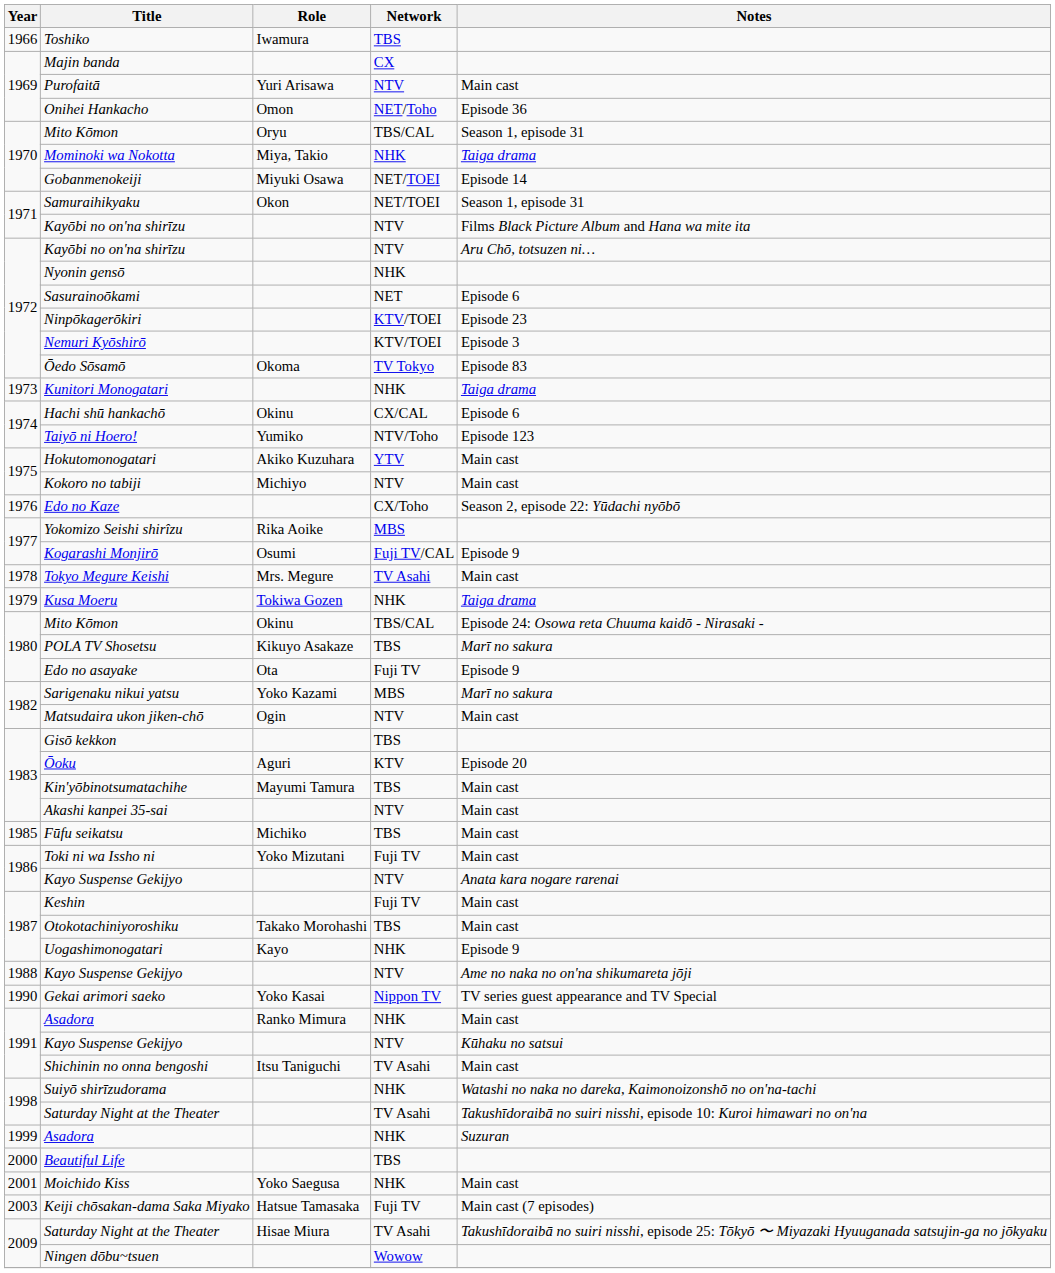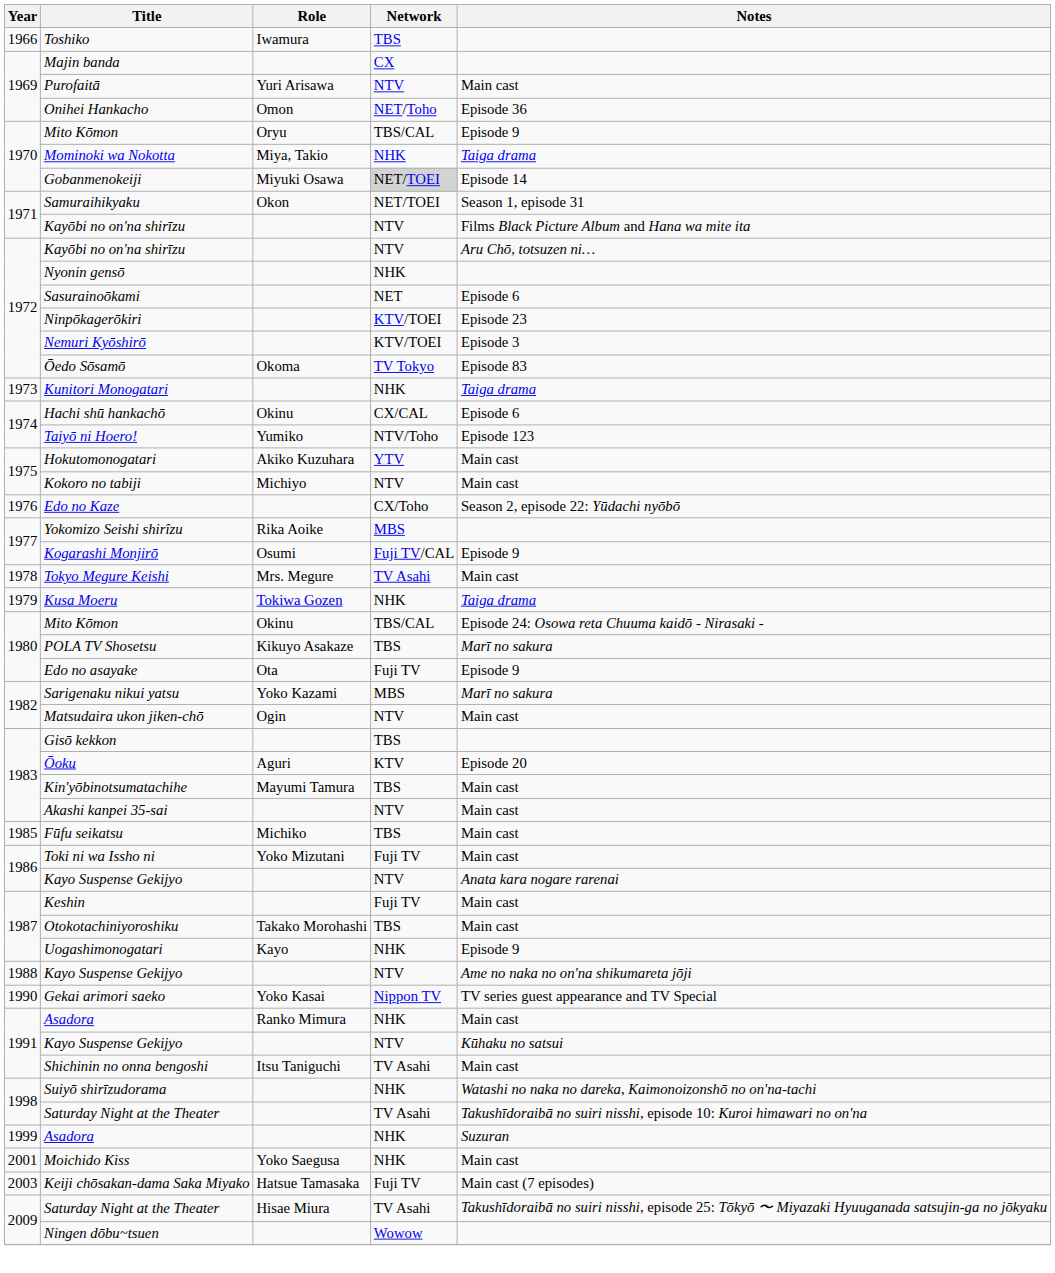 <table class="wikitable sortable">
 <tr>
 <th>Year</th>
 <th>Title</th>
 <th>Role</th>
 <th>Network</th>
 <th class="unsortable">Notes</th>
 </tr>
 <tr>
 <td>1966</td>
 <td><em>Toshiko</em></td>
 <td>Iwamura</td>
 <td><a href='#'>TBS</a></td>
 <td></td>
 </tr>
 <tr>
 <td rowspan="3">1969</td>
 <td><em>Majin banda</em></td>
 <td></td>
 <td><a href='#'>CX</a></td>
 <td></td>
 </tr>
 <tr>
 <td><em>Purofaitā</em></td>
 <td>Yuri Arisawa</td>
 <td><a href='#'>NTV</a></td>
 <td>Main cast</td>
 </tr>
 <tr>
 <td><em>Onihei Hankacho</em></td>
 <td>Omon</td>
 <td><a href='#'>NET</a>/<a href='#'>Toho</a></td>
 <td>Episode 36</td>
 </tr>
 <tr>
 <td rowspan="3">1970</td>
 <td><em>Mito Kōmon</em></td>
 <td>Oryu</td>
 <td>TBS/CAL</td>
-<td>Season 1, episode 31</td>
+<td>Episode 9</td>
 </tr>
 <tr>
 <td><em><a href='#'>Mominoki wa Nokotta</a></em></td>
 <td>Miya, Takio</td>
 <td><a href='#'>NHK</a></td>
 <td><em><a href='#'>Taiga drama</a></em></td>
 </tr>
 <tr>
 <td><em>Gobanmenokeiji</em></td>
 <td>Miyuki Osawa</td>
-<td>NET/<a href='#'>TOEI</a></td>
+<td style="background: lightgrey;">NET/<a href='#'>TOEI</a></td>
 <td>Episode 14</td>
 </tr>
 <tr>
 <td rowspan="2">1971</td>
 <td><em>Samuraihikyaku</em></td>
 <td>Okon</td>
 <td>NET/TOEI</td>
 <td>Season 1, episode 31</td>
 </tr>
 <tr>
 <td><em>Kayōbi no on'na shirīzu</em></td>
 <td></td>
 <td>NTV</td>
 <td>Films <em>Black Picture Album</em> and <em>Hana wa mite ita</em></td>
 </tr>
 <tr>
 <td rowspan="6">1972</td>
 <td><em>Kayōbi no on'na shirīzu</em></td>
 <td></td>
 <td>NTV</td>
 <td><em>Aru Chō, totsuzen ni…</em></td>
 </tr>
 <tr>
 <td><em>Nyonin gensō</em></td>
 <td></td>
 <td>NHK</td>
 <td></td>
 </tr>
 <tr>
 <td><em>Sasurainoōkami</em></td>
 <td></td>
 <td>NET</td>
 <td>Episode 6</td>
 </tr>
 <tr>
 <td><em>Ninpōkagerōkiri</em></td>
 <td></td>
 <td><a href='#'>KTV</a>/TOEI</td>
 <td>Episode 23</td>
 </tr>
 <tr>
 <td><em><a href='#'>Nemuri Kyōshirō</a></em></td>
 <td></td>
 <td>KTV/TOEI</td>
 <td>Episode 3</td>
 </tr>
 <tr>
 <td><em>Ōedo Sōsamō</em></td>
 <td>Okoma</td>
 <td><a href='#'>TV Tokyo</a></td>
 <td>Episode 83</td>
 </tr>
 <tr>
 <td>1973</td>
 <td><em><a href='#'>Kunitori Monogatari</a></em></td>
 <td></td>
 <td>NHK</td>
 <td><em><a href='#'>Taiga drama</a></em></td>
 </tr>
 <tr>
 <td rowspan="2">1974</td>
 <td><em>Hachi shū hankachō</em></td>
 <td>Okinu</td>
 <td>CX/CAL</td>
 <td>Episode 6</td>
 </tr>
 <tr>
 <td><em><a href='#'>Taiyō ni Hoero!</a></em></td>
 <td>Yumiko</td>
 <td>NTV/Toho</td>
 <td>Episode 123</td>
 </tr>
 <tr>
 <td rowspan="2">1975</td>
 <td><em>Hokutomonogatari</em></td>
 <td>Akiko Kuzuhara</td>
 <td><a href='#'>YTV</a></td>
 <td>Main cast</td>
 </tr>
 <tr>
 <td><em>Kokoro no tabiji </em></td>
 <td>Michiyo</td>
 <td>NTV</td>
 <td>Main cast</td>
 </tr>
 <tr>
 <td>1976</td>
 <td><em><a href='#'>Edo no Kaze</a></em></td>
 <td></td>
 <td>CX/Toho</td>
 <td>Season 2, episode 22: <em>Yūdachi nyōbō</em></td>
 </tr>
 <tr>
 <td rowspan="2">1977</td>
 <td><em>Yokomizo Seishi shirîzu</em></td>
 <td>Rika Aoike</td>
 <td><a href='#'>MBS</a></td>
 <td></td>
 </tr>
 <tr>
 <td><em><a href='#'>Kogarashi Monjirō</a></em></td>
 <td>Osumi</td>
 <td><a href='#'>Fuji TV</a>/CAL</td>
 <td>Episode 9</td>
 </tr>
 <tr>
 <td>1978</td>
 <td><em><a href='#'>Tokyo Megure Keishi</a></em></td>
 <td>Mrs. Megure</td>
 <td><a href='#'>TV Asahi</a></td>
 <td>Main cast</td>
 </tr>
 <tr>
 <td>1979</td>
 <td><em><a href='#'>Kusa Moeru</a></em></td>
 <td><a href='#'>Tokiwa Gozen</a></td>
 <td>NHK</td>
 <td><em><a href='#'>Taiga drama</a></em></td>
 </tr>
 <tr>
 <td rowspan="3">1980</td>
 <td><em>Mito Kōmon</em></td>
 <td>Okinu</td>
 <td>TBS/CAL</td>
 <td>Episode 24: <em>Osowa reta Chuuma kaidō - Nirasaki -</em></td>
 </tr>
 <tr>
 <td><em>POLA TV Shosetsu</em></td>
 <td>Kikuyo Asakaze</td>
 <td>TBS</td>
 <td><em>Marī no sakura</em></td>
 </tr>
 <tr>
 <td><em>Edo no asayake</em></td>
 <td>Ota</td>
 <td>Fuji TV</td>
 <td>Episode 9</td>
 </tr>
 <tr>
 <td rowspan="2">1982</td>
 <td><em>Sarigenaku nikui yatsu</em></td>
 <td>Yoko Kazami</td>
 <td>MBS</td>
 <td><em>Marī no sakura</em></td>
 </tr>
 <tr>
 <td><em>Matsudaira ukon jiken-chō</em></td>
 <td>Ogin</td>
 <td>NTV</td>
 <td>Main cast</td>
 </tr>
 <tr>
 <td rowspan="4">1983</td>
 <td><em>Gisō kekkon</em></td>
 <td></td>
 <td>TBS</td>
 <td></td>
 </tr>
 <tr>
 <td><em><a href='#'>Ōoku</a></em></td>
 <td>Aguri</td>
 <td>KTV</td>
 <td>Episode 20</td>
 </tr>
 <tr>
 <td><em>Kin'yōbinotsumatachihe</em></td>
 <td>Mayumi Tamura</td>
 <td>TBS</td>
 <td>Main cast</td>
 </tr>
 <tr>
 <td><em>Akashi kanpei 35-sai</em></td>
 <td></td>
 <td>NTV</td>
 <td>Main cast</td>
 </tr>
 <tr>
 <td>1985</td>
 <td><em>Fūfu seikatsu</em></td>
 <td>Michiko</td>
 <td>TBS</td>
 <td>Main cast</td>
 </tr>
 <tr>
 <td rowspan="2">1986</td>
 <td><em>Toki ni wa Issho ni</em></td>
 <td>Yoko Mizutani</td>
 <td>Fuji TV</td>
 <td>Main cast</td>
 </tr>
 <tr>
 <td><em>Kayo Suspense Gekijyo</em></td>
 <td></td>
 <td>NTV</td>
 <td><em>Anata kara nogare rarenai</em></td>
 </tr>
 <tr>
 <td rowspan="3">1987</td>
 <td><em>Keshin</em></td>
 <td></td>
 <td>Fuji TV</td>
 <td>Main cast</td>
 </tr>
 <tr>
 <td><em>Otokotachiniyoroshiku</em></td>
 <td>Takako Morohashi</td>
 <td>TBS</td>
 <td>Main cast</td>
 </tr>
 <tr>
 <td><em>Uogashimonogatari</em></td>
 <td>Kayo</td>
 <td>NHK</td>
 <td>Episode 9</td>
 </tr>
 <tr>
 <td>1988</td>
 <td><em>Kayo Suspense Gekijyo</em></td>
 <td></td>
 <td>NTV</td>
 <td><em>Ame no naka no on'na shikumareta jōji</em></td>
 </tr>
 <tr>
 <td>1990</td>
 <td><em>Gekai arimori saeko</em></td>
 <td>Yoko Kasai</td>
 <td><a href='#'>Nippon TV</a></td>
 <td>TV series guest appearance and TV Special</td>
 </tr>
 <tr>
 <td rowspan="3">1991</td>
 <td><em><a href='#'>Asadora</a></em></td>
 <td>Ranko Mimura</td>
 <td>NHK</td>
 <td>Main cast</td>
 </tr>
 <tr>
 <td><em>Kayo Suspense Gekijyo</em></td>
 <td></td>
 <td>NTV</td>
 <td><em>Kūhaku no satsui</em></td>
 </tr>
 <tr>
 <td><em>Shichinin no onna bengoshi</em></td>
 <td>Itsu Taniguchi</td>
 <td>TV Asahi</td>
 <td>Main cast</td>
 </tr>
 <tr>
 <td rowspan="2">1998</td>
 <td><em>Suiyō shirīzudorama</em></td>
 <td></td>
 <td>NHK</td>
 <td><em>Watashi no naka no dareka</em>, <em>Kaimonoizonshō no on'na-tachi</em></td>
 </tr>
 <tr>
 <td><em>Saturday Night at the Theater</em></td>
 <td></td>
 <td>TV Asahi</td>
 <td><em>Takushīdoraibā no suiri nisshi</em>, episode 10: <em>Kuroi himawari no on'na</em></td>
 </tr>
 <tr>
 <td>1999</td>
 <td><em><a href='#'>Asadora</a></em></td>
 <td></td>
 <td>NHK</td>
 <td><em>Suzuran</em></td>
 </tr>
 <tr>
-<td>2000</td>
-<td><em><a href='#'>Beautiful Life</a></em></td>
-<td></td>
-<td>TBS</td>
-<td></td>
-</tr>
-<tr>
 <td>2001</td>
 <td><em>Moichido Kiss</em></td>
 <td>Yoko Saegusa</td>
 <td>NHK</td>
 <td>Main cast</td>
 </tr>
 <tr>
 <td>2003</td>
 <td><em>Keiji chōsakan-dama Saka Miyako</em></td>
 <td>Hatsue Tamasaka</td>
 <td>Fuji TV</td>
 <td>Main cast (7 episodes)</td>
 </tr>
 <tr>
 <td rowspan="2">2009</td>
 <td><em>Saturday Night at the Theater</em></td>
 <td>Hisae Miura</td>
 <td>TV Asahi</td>
 <td><em>Takushīdoraibā no suiri nisshi</em>, episode 25: <em>Tōkyō 〜 Miyazaki Hyuuganada satsujin-ga no jōkyaku</em></td>
 </tr>
 <tr>
 <td><em>Ningen dōbu~tsuen</em></td>
 <td></td>
 <td><a href='#'>Wowow</a></td>
 <td></td>
 </tr>
 <tr>
 </tr>
 </table>
